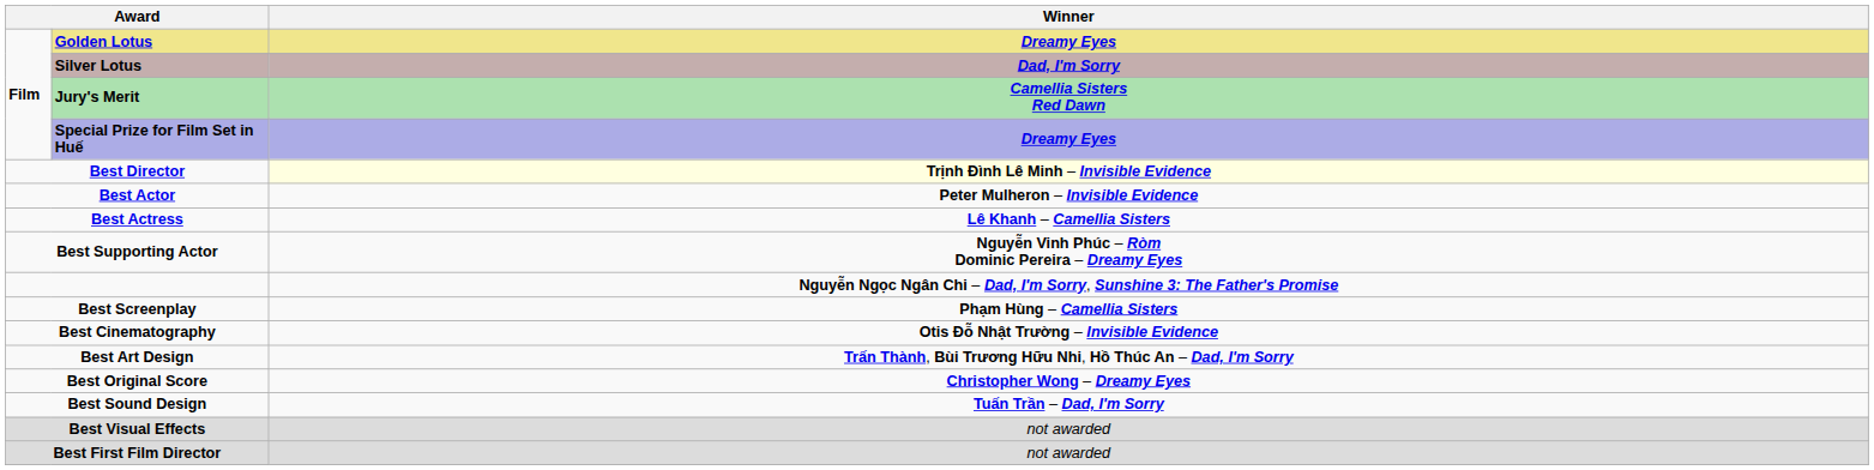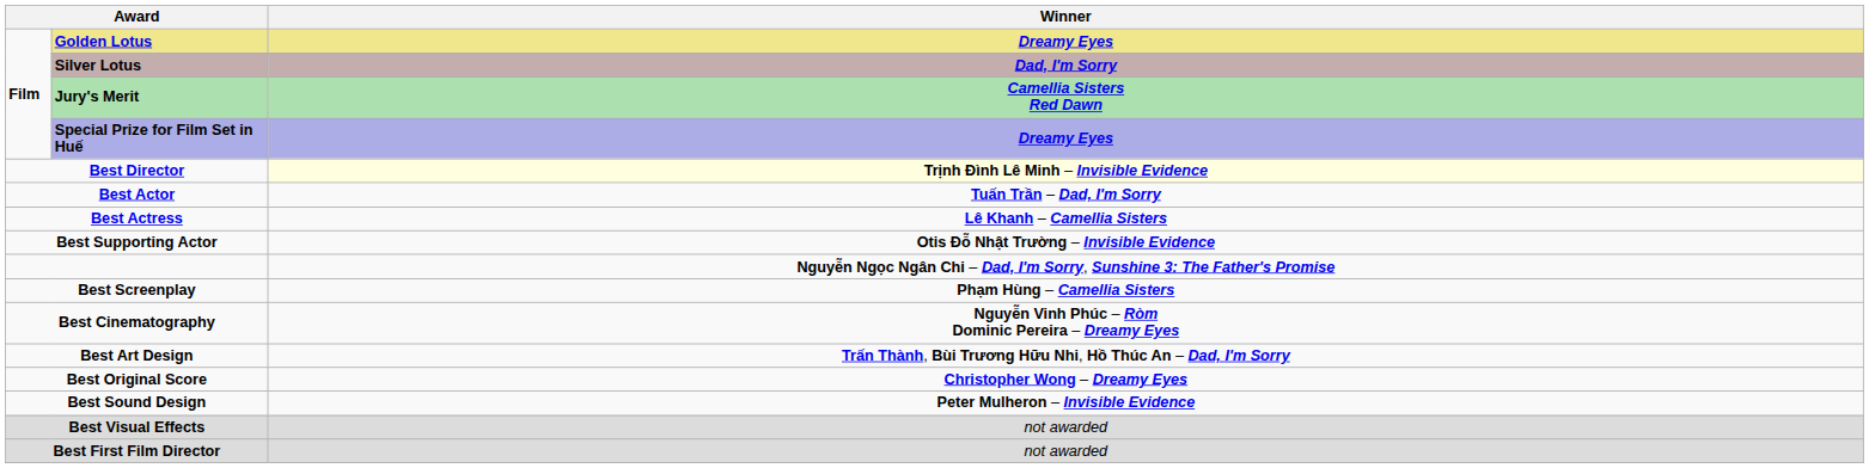 <table class=wikitable>
 <tr>
 <th width="12%" colspan="2">Award</th>
 <th width="76%">Winner</th>
 </tr>
 <tr>
 <td rowspan="4"><strong>Film</strong></td>
 <td style="background:#F0E68C"><strong><a href='#'>Golden Lotus</a></strong></td>
 <td style="background:#F0E68C" align=center><strong><em><a href='#'>Dreamy Eyes</a></em></strong></td>
 </tr>
 <tr>
 <td style="background:#C4AEAD"><strong>Silver Lotus</strong></td>
 <td style="background:#C4AEAD" align=center><strong><em><a href='#'>Dad, I'm Sorry</a></em></strong></td>
 </tr>
 <tr>
 <td style="background:#ACE1AF"><strong>Jury's Merit</strong></td>
 <td style="background:#ACE1AF" align=center><strong><em><a href='#'>Camellia Sisters</a></em></strong><br><strong><em><a href='#'>Red Dawn</a></em></strong></td>
 </tr>
 <tr>
 <td style="background:#ACACE6"><strong>Special Prize for Film Set in Huế</strong></td>
 <td style="background:#ACACE6" align=center><strong><em><a href='#'>Dreamy Eyes</a></em></strong></td>
 </tr>
 <tr>
 <td colspan="2" align=center><strong><a href='#'>Best Director</a></strong></td>
 <td align=center style="background: lightyellow;"><strong>Trịnh Đình Lê Minh</strong> – <strong><em><a href='#'>Invisible Evidence</a></em></strong></td>
 </tr>
 <tr>
 <td colspan="2" align=center><strong><a href='#'>Best Actor</a></strong></td>
-<td align=center><strong>Peter Mulheron</strong> – <strong><em><a href='#'>Invisible Evidence</a></em></strong></td>
+<td align=center><strong><a href='#'>Tuấn Trần</a></strong> – <strong><em><a href='#'>Dad, I'm Sorry</a></em></strong></td>
 </tr>
 <tr>
 <td colspan="2" align=center><strong><a href='#'>Best Actress</a></strong></td>
 <td align=center><strong><a href='#'>Lê Khanh</a></strong> – <strong><em><a href='#'>Camellia Sisters</a></em></strong></td>
 </tr>
 <tr>
 <td colspan="2" align=center><strong>Best Supporting Actor</strong></td>
-<td align=center><strong>Nguyễn Vinh Phúc</strong> – <strong><em><a href='#'>Ròm</a></em></strong><br><strong>Dominic Pereira</strong> – <strong><em><a href='#'>Dreamy Eyes</a></em></strong></td>
+<td align=center><strong>Otis Đỗ Nhật Trường</strong> – <strong><em><a href='#'>Invisible Evidence</a></em></strong></td>
 </tr>
 <tr>
 <td colspan="2" align=center><strong></strong></td>
 <td align=center><strong>Nguyễn Ngọc Ngân Chi</strong> – <strong><em><a href='#'>Dad, I'm Sorry</a></em></strong>, <strong><em><a href='#'>Sunshine 3: The Father's Promise</a></em></strong></td>
 </tr>
 <tr>
 <td colspan="2" align=center><strong>Best Screenplay</strong></td>
 <td align=center><strong>Phạm Hùng</strong> – <strong><em><a href='#'>Camellia Sisters</a></em></strong></td>
 </tr>
 <tr>
 <td colspan="2" align=center><strong>Best Cinematography</strong></td>
-<td align=center><strong>Otis Đỗ Nhật Trường</strong> – <strong><em><a href='#'>Invisible Evidence</a></em></strong></td>
+<td align=center><strong>Nguyễn Vinh Phúc</strong> – <strong><em><a href='#'>Ròm</a></em></strong><br><strong>Dominic Pereira</strong> – <strong><em><a href='#'>Dreamy Eyes</a></em></strong></td>
 </tr>
 <tr>
 <td colspan="2" align=center><strong>Best Art Design</strong></td>
 <td align=center><strong><a href='#'>Trấn Thành</a></strong>, <strong>Bùi Trương Hữu Nhi</strong>, <strong>Hồ Thúc An</strong> – <strong><em><a href='#'>Dad, I'm Sorry</a></em></strong></td>
 </tr>
 <tr>
 <td colspan="2" align=center><strong>Best Original Score</strong></td>
 <td align=center><strong><a href='#'>Christopher Wong</a></strong> – <strong><em><a href='#'>Dreamy Eyes</a></em></strong></td>
 </tr>
 <tr>
 <td colspan="2" align=center><strong>Best Sound Design</strong></td>
-<td align=center><strong><a href='#'>Tuấn Trần</a></strong> – <strong><em><a href='#'>Dad, I'm Sorry</a></em></strong></td>
+<td align=center><strong>Peter Mulheron</strong> – <strong><em><a href='#'>Invisible Evidence</a></em></strong></td>
 </tr>
 <tr>
 <td colspan="2" align=center style="background:#DCDCDC"><strong>Best Visual Effects</strong></td>
 <td align=center style="background:#DCDCDC"><em>not awarded</em></td>
 </tr>
 <tr>
 <td colspan="2" align=center style="background:#DCDCDC"><strong>Best First Film Director</strong></td>
 <td align=center style="background:#DCDCDC"><em>not awarded</em></td>
 </tr>
 </table>
